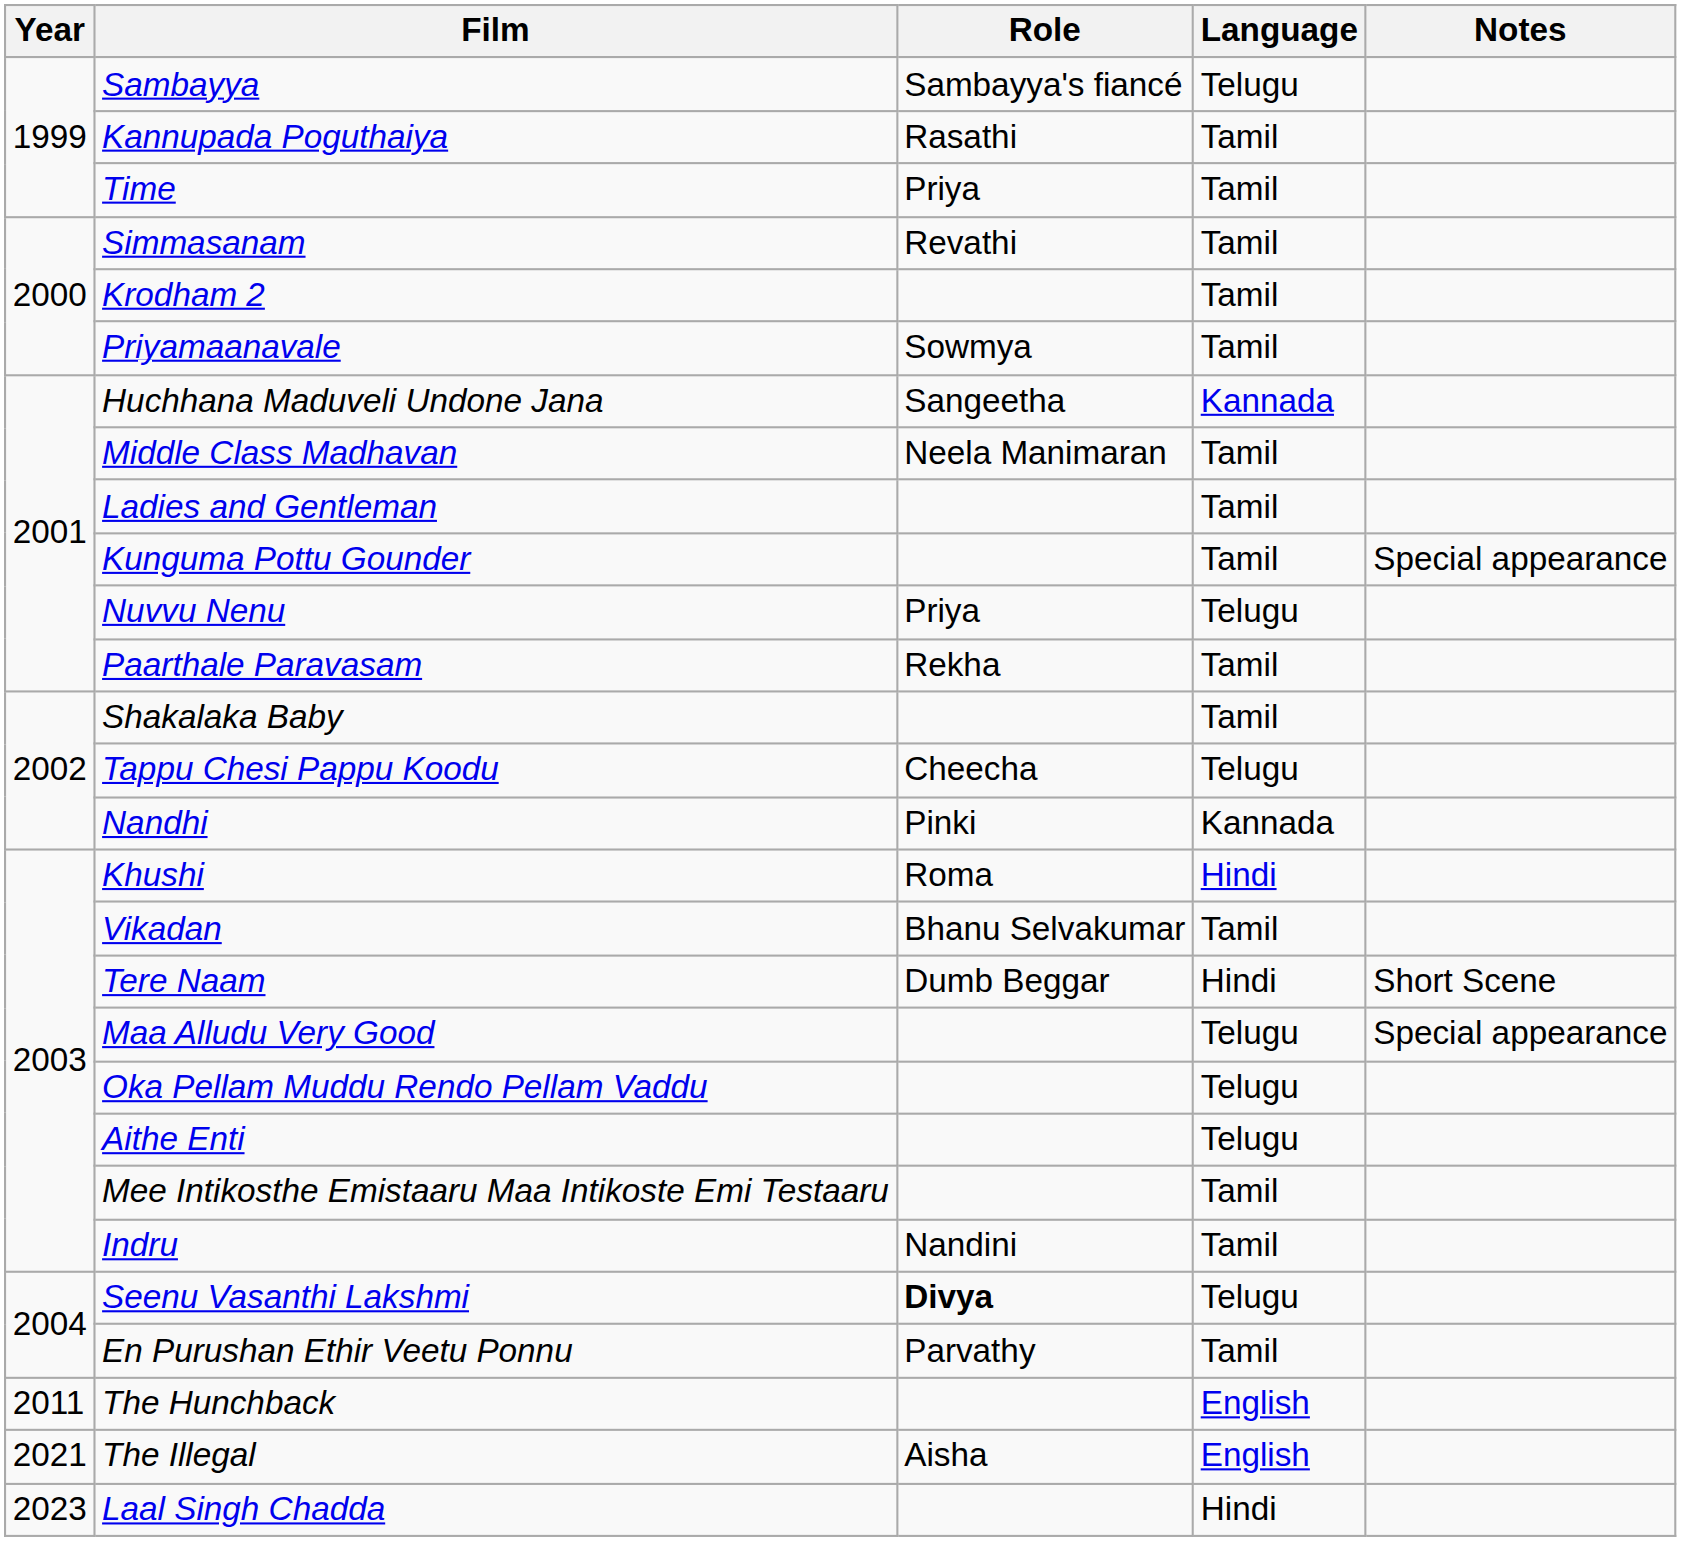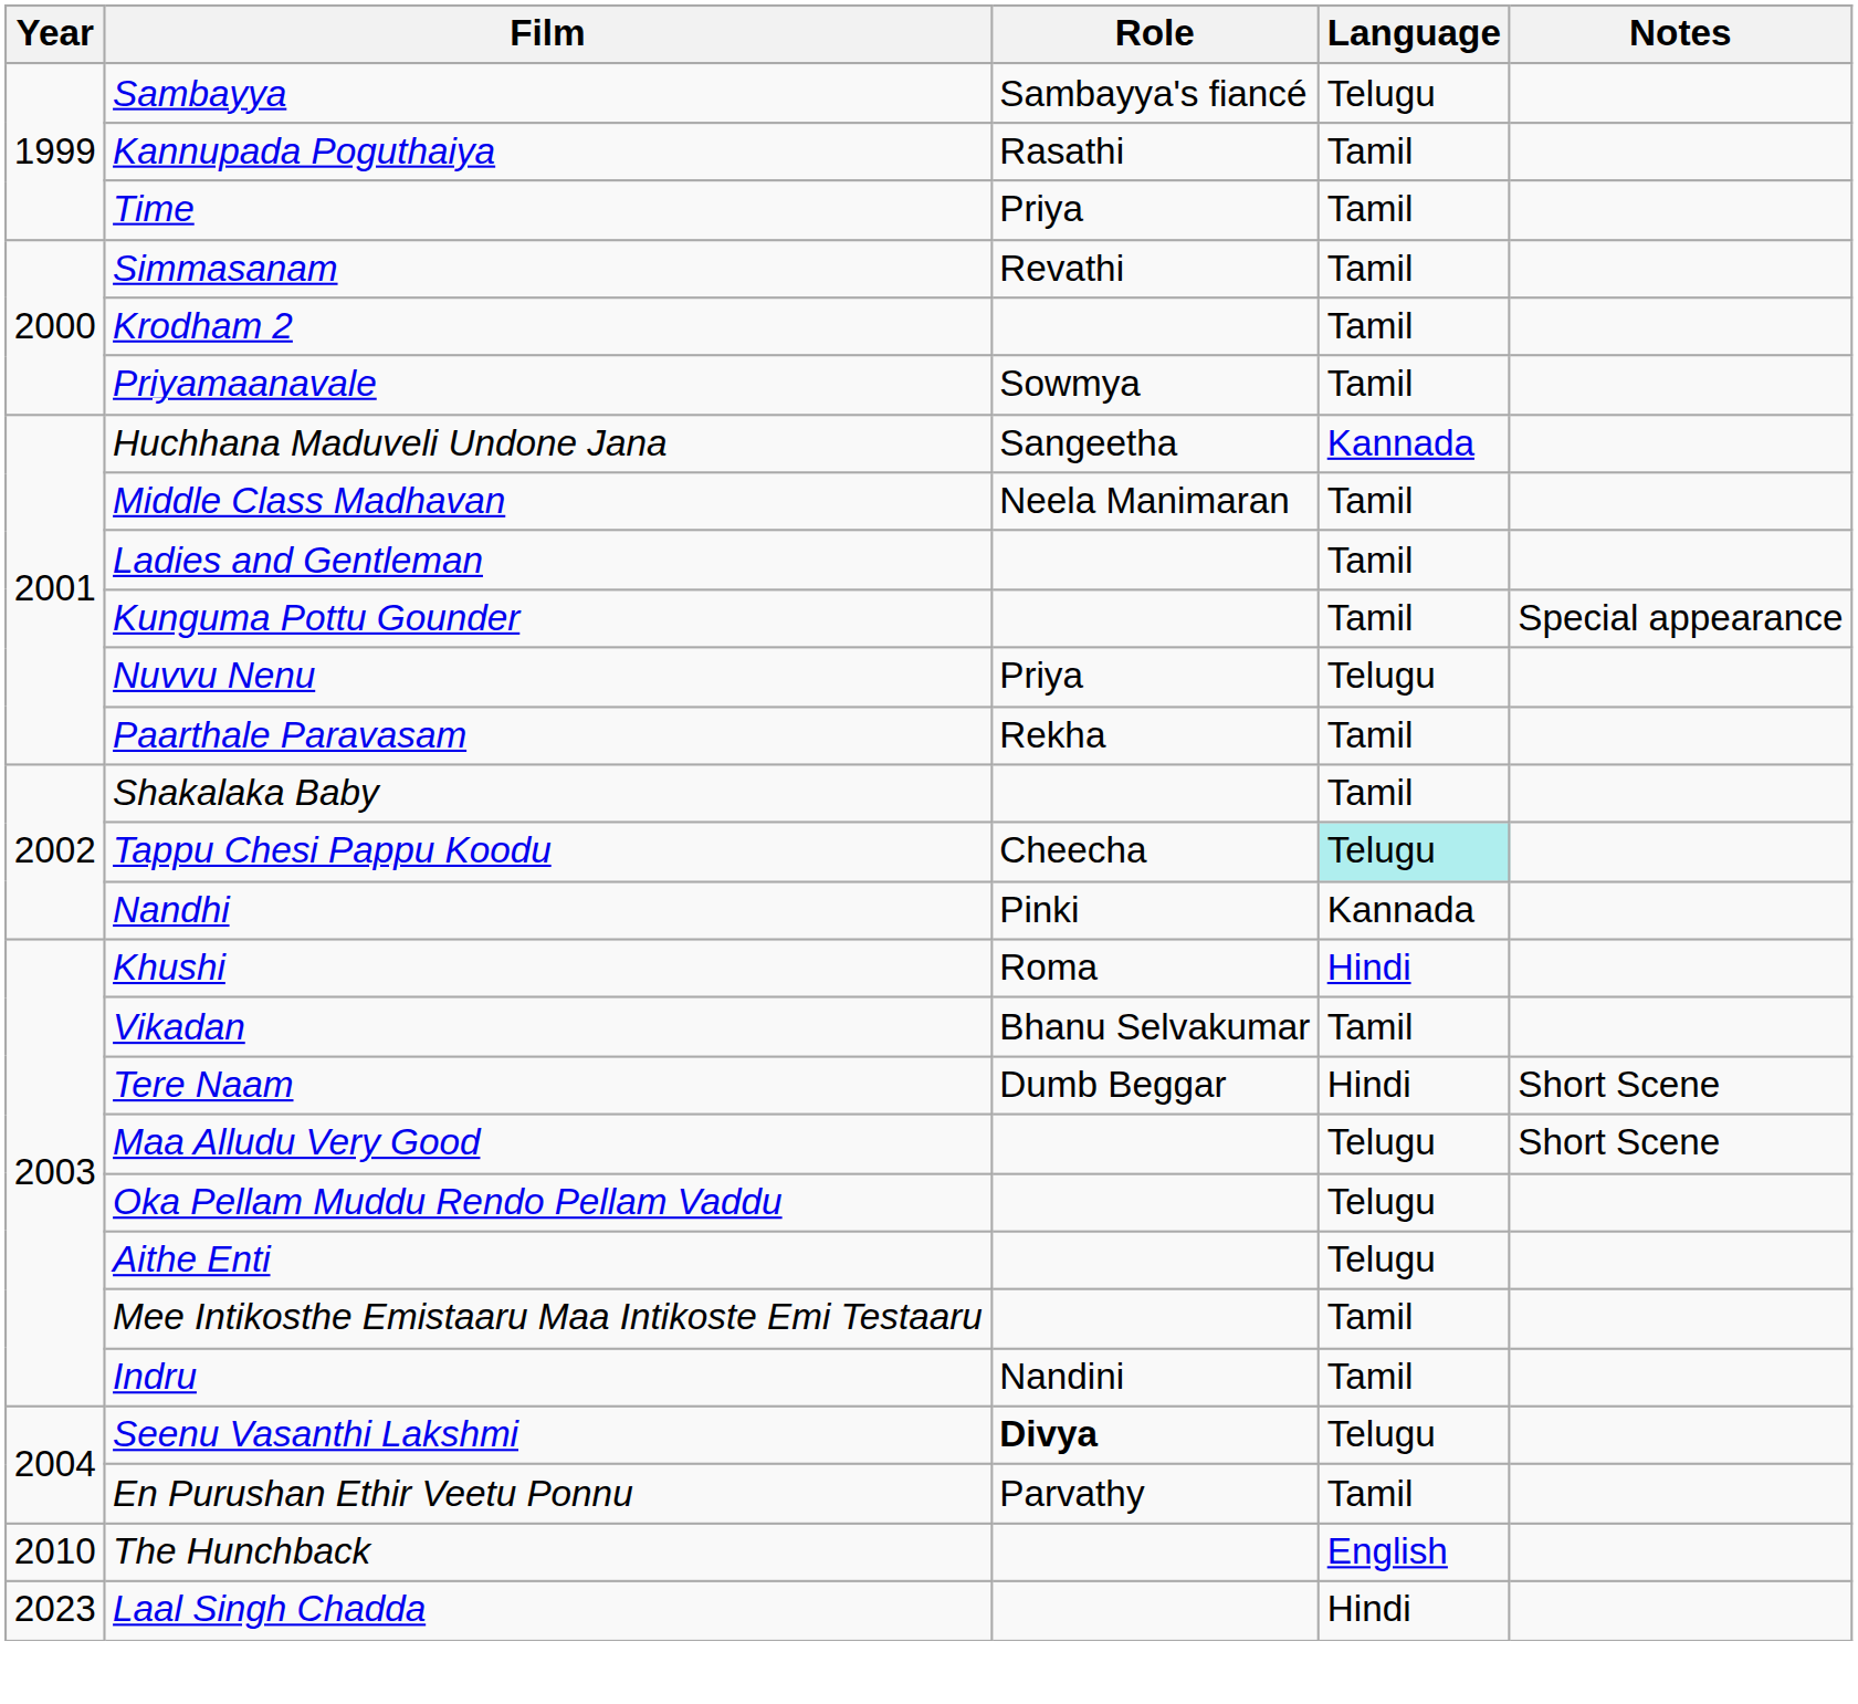 <table class="wikitable">
 <tr>
 <th>Year</th>
 <th>Film</th>
 <th>Role</th>
 <th>Language</th>
 <th>Notes</th>
 </tr>
 <tr>
 <td rowspan="3">1999</td>
 <td><a href='#'><em>Sambayya</em></a></td>
 <td>Sambayya's fiancé</td>
 <td>Telugu</td>
 <td></td>
 </tr>
 <tr>
 <td><em><a href='#'>Kannupada Poguthaiya</a></em></td>
 <td>Rasathi</td>
 <td>Tamil</td>
 <td></td>
 </tr>
 <tr>
 <td><em><a href='#'>Time</a></em></td>
 <td>Priya</td>
 <td>Tamil</td>
 <td></td>
 </tr>
 <tr>
 <td rowspan="3">2000</td>
 <td><em><a href='#'>Simmasanam</a></em></td>
 <td>Revathi</td>
 <td>Tamil</td>
 <td></td>
 </tr>
 <tr>
 <td><em><a href='#'>Krodham 2</a></em></td>
 <td></td>
 <td>Tamil</td>
 <td></td>
 </tr>
 <tr>
 <td><em><a href='#'>Priyamaanavale</a></em></td>
 <td>Sowmya</td>
 <td>Tamil</td>
 <td></td>
 </tr>
 <tr>
 <td rowspan="6">2001</td>
 <td><em>Huchhana Maduveli Undone Jana</em></td>
 <td>Sangeetha</td>
 <td><a href='#'>Kannada</a></td>
 <td></td>
 </tr>
 <tr>
 <td><em><a href='#'>Middle Class Madhavan</a></em></td>
 <td>Neela Manimaran</td>
 <td>Tamil</td>
 <td></td>
 </tr>
 <tr>
 <td><em><a href='#'>Ladies and Gentleman</a></em></td>
 <td></td>
 <td>Tamil</td>
 <td></td>
 </tr>
 <tr>
 <td><em><a href='#'>Kunguma Pottu Gounder</a></em></td>
 <td></td>
 <td>Tamil</td>
 <td>Special appearance</td>
 </tr>
 <tr>
 <td><em><a href='#'>Nuvvu Nenu</a></em></td>
 <td>Priya</td>
 <td>Telugu</td>
 <td></td>
 </tr>
 <tr>
 <td><em><a href='#'>Paarthale Paravasam</a></em></td>
 <td>Rekha</td>
 <td>Tamil</td>
 <td></td>
 </tr>
 <tr>
 <td rowspan="3">2002</td>
 <td><em>Shakalaka Baby</em></td>
 <td></td>
 <td>Tamil</td>
 <td></td>
 </tr>
 <tr>
 <td><em><a href='#'>Tappu Chesi Pappu Koodu</a></em></td>
 <td>Cheecha</td>
-<td>Telugu</td>
+<td style="background: paleturquoise;">Telugu</td>
 <td></td>
 </tr>
 <tr>
 <td><em><a href='#'>Nandhi</a></em></td>
 <td>Pinki</td>
 <td>Kannada</td>
 <td></td>
 </tr>
 <tr>
 <td rowspan="8">2003</td>
 <td><em><a href='#'>Khushi</a></em></td>
 <td>Roma</td>
 <td><a href='#'>Hindi</a></td>
 <td></td>
 </tr>
 <tr>
 <td><em><a href='#'>Vikadan</a></em></td>
 <td>Bhanu Selvakumar</td>
 <td>Tamil</td>
 <td></td>
 </tr>
 <tr>
 <td><em><a href='#'>Tere Naam</a></em></td>
 <td>Dumb Beggar</td>
 <td>Hindi</td>
 <td>Short Scene</td>
 </tr>
 <tr>
 <td><em><a href='#'>Maa Alludu Very Good</a></em></td>
 <td></td>
 <td>Telugu</td>
-<td>Special appearance</td>
+<td>Short Scene</td>
 </tr>
 <tr>
 <td><em><a href='#'>Oka Pellam Muddu Rendo Pellam Vaddu</a></em></td>
 <td></td>
 <td>Telugu</td>
 <td></td>
 </tr>
 <tr>
 <td><em><a href='#'>Aithe Enti</a></em></td>
 <td></td>
 <td>Telugu</td>
 <td></td>
 </tr>
 <tr>
 <td><em>Mee Intikosthe Emistaaru Maa Intikoste Emi Testaaru</em></td>
 <td></td>
 <td>Tamil</td>
 <td></td>
 </tr>
 <tr>
 <td><em><a href='#'>Indru</a></em></td>
 <td>Nandini</td>
 <td>Tamil</td>
 <td></td>
 </tr>
 <tr>
 <td rowspan="2">2004</td>
 <td><em><a href='#'>Seenu Vasanthi Lakshmi</a></em></td>
 <td><strong>Divya</strong></td>
 <td>Telugu</td>
 <td></td>
 </tr>
 <tr>
 <td><em>En Purushan Ethir Veetu Ponnu</em></td>
 <td>Parvathy</td>
 <td>Tamil</td>
 <td></td>
 </tr>
 <tr>
-<td>2011</td>
+<td>2010</td>
 <td><em>The Hunchback</em></td>
 <td></td>
-<td><a href='#'>English</a></td>
-<td></td>
-</tr>
-<tr>
-<td>2021</td>
-<td><em>The Illegal</em></td>
-<td>Aisha</td>
 <td><a href='#'>English</a></td>
 <td></td>
 </tr>
 <tr>
 <td>2023</td>
 <td><em><a href='#'>Laal Singh Chadda</a></em></td>
 <td></td>
 <td>Hindi</td>
 </tr>
 </table>
